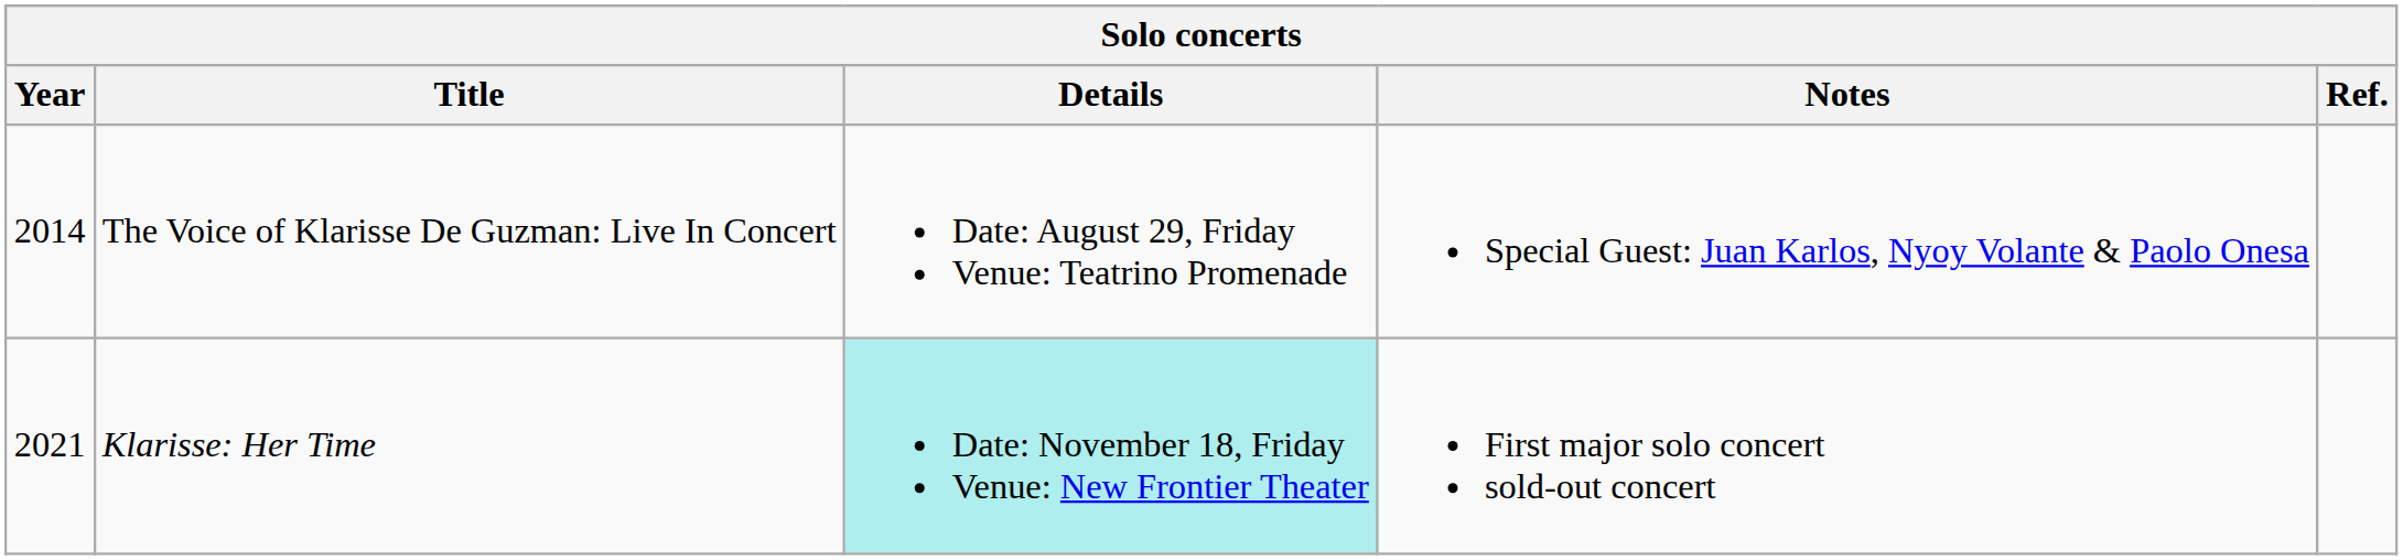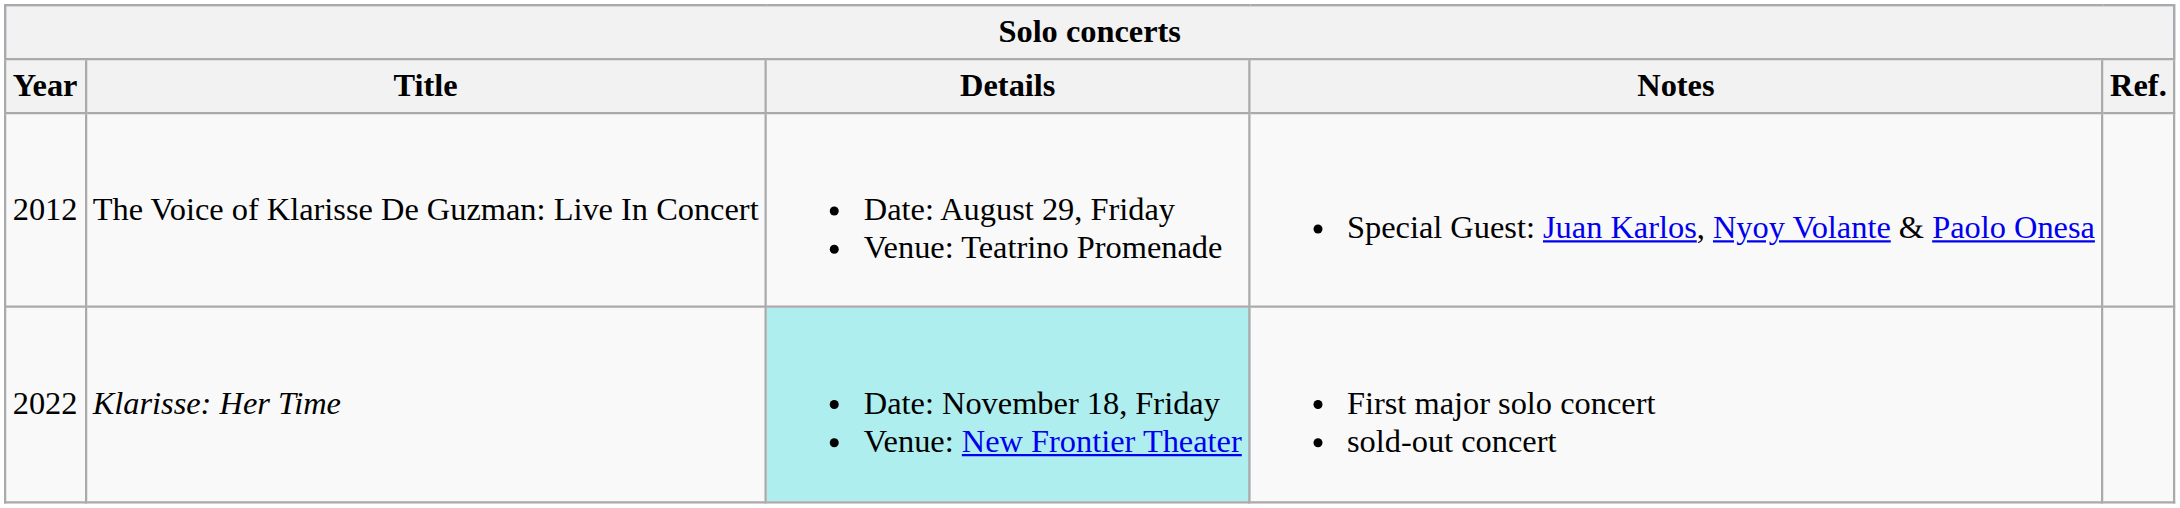 <table class="wikitable sortable" style="font-size:90%;">
 <tr style="background:#75b2dd; text-align:center;">
 <th colspan="5">Solo concerts</th>
 </tr>
 <tr>
 <th>Year</th>
 <th>Title</th>
 <th>Details</th>
 <th>Notes</th>
 <th>Ref.</th>
 </tr>
 <tr>
-<td>2014</td>
+<td>2012</td>
 <td>The Voice of Klarisse De Guzman: Live In Concert</td>
 <td><br><ul><li>Date: August 29, Friday</li><li>Venue: Teatrino Promenade</li></ul></td>
 <td><br><ul><li>Special Guest: <a href='#'>Juan Karlos</a>, <a href='#'>Nyoy Volante</a> & <a href='#'>Paolo Onesa</a></li></ul></td>
 <td></td>
 </tr>
 <tr>
-<td>2021</td>
+<td>2022</td>
 <td><em>Klarisse: Her Time</em></td>
 <td style="background: paleturquoise;"><br><ul><li>Date: November 18, Friday</li><li>Venue: <a href='#'>New Frontier Theater</a></li></ul></td>
 <td><br><ul><li>First major solo concert</li><li>sold-out concert</li></ul></td>
 <td></td>
 </tr>
 </table>
